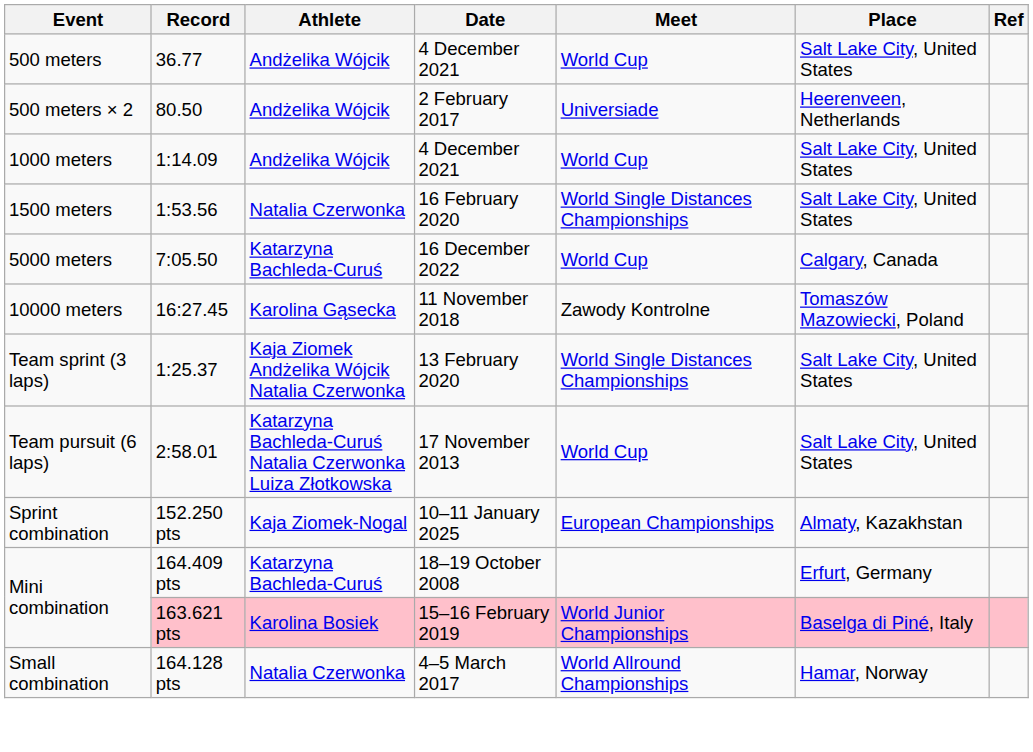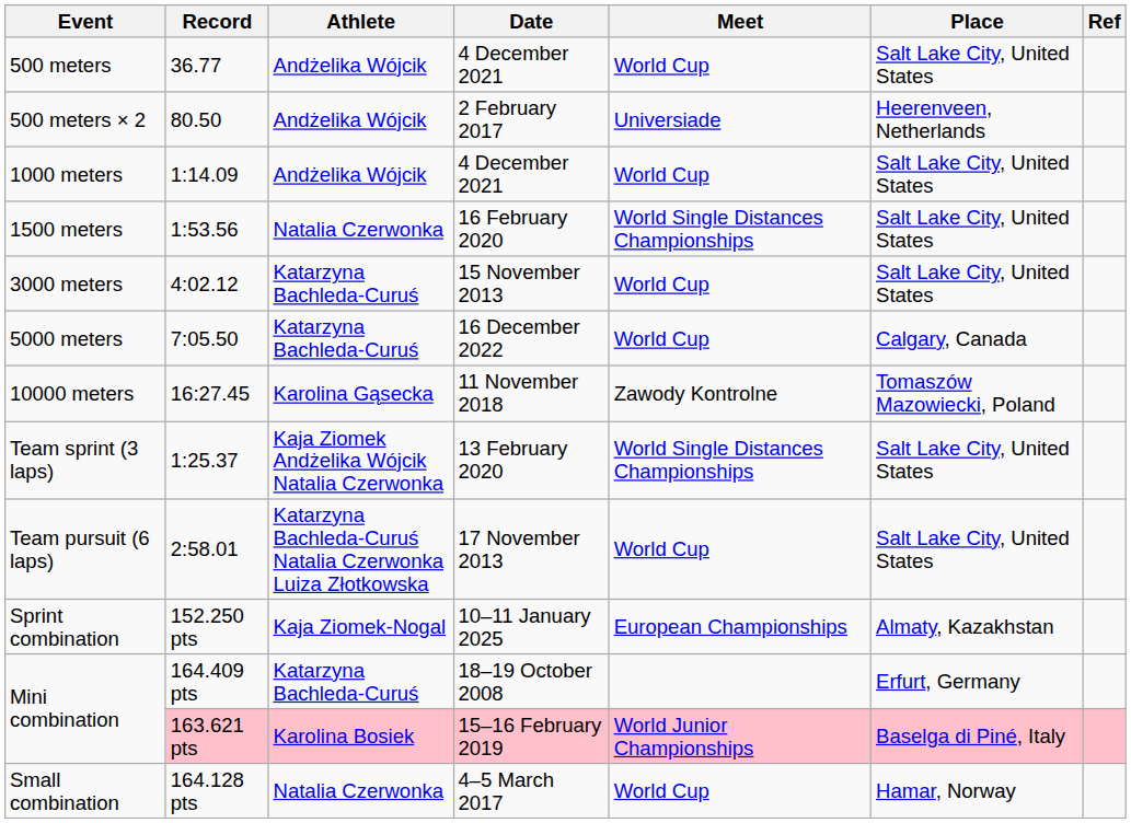 <table class="wikitable" style="font-size:95%; width: 95%;">
 <tr>
 <th>Event</th>
 <th>Record</th>
 <th>Athlete</th>
 <th>Date</th>
 <th>Meet</th>
 <th>Place</th>
 <th>Ref</th>
 </tr>
 <tr>
 <td>500 meters</td>
 <td>36.77</td>
 <td><a href='#'>Andżelika Wójcik</a></td>
 <td>4 December 2021</td>
 <td><a href='#'>World Cup</a></td>
 <td><a href='#'>Salt Lake City</a>, United States</td>
 <td></td>
 </tr>
 <tr>
 <td>500 meters × 2</td>
 <td>80.50</td>
 <td><a href='#'>Andżelika Wójcik</a></td>
 <td>2 February 2017</td>
 <td><a href='#'>Universiade</a></td>
 <td><a href='#'>Heerenveen</a>, Netherlands</td>
 <td></td>
 </tr>
 <tr>
 <td>1000 meters</td>
 <td>1:14.09</td>
 <td><a href='#'>Andżelika Wójcik</a></td>
 <td>4 December 2021</td>
 <td><a href='#'>World Cup</a></td>
 <td><a href='#'>Salt Lake City</a>, United States</td>
 <td></td>
 </tr>
 <tr>
 <td>1500 meters</td>
 <td>1:53.56</td>
 <td><a href='#'>Natalia Czerwonka</a></td>
 <td>16 February 2020</td>
 <td><a href='#'>World Single Distances Championships</a></td>
+<td><a href='#'>Salt Lake City</a>, United States</td>
+<td></td>
+</tr>
+<tr>
+<td>3000 meters</td>
+<td>4:02.12</td>
+<td><a href='#'>Katarzyna Bachleda-Curuś</a></td>
+<td>15 November 2013</td>
+<td><a href='#'>World Cup</a></td>
 <td><a href='#'>Salt Lake City</a>, United States</td>
 <td></td>
 </tr>
 <tr>
 <td>5000 meters</td>
 <td>7:05.50</td>
 <td><a href='#'>Katarzyna Bachleda-Curuś</a></td>
 <td>16 December 2022</td>
 <td><a href='#'>World Cup</a></td>
 <td><a href='#'>Calgary</a>, Canada</td>
 <td></td>
 </tr>
 <tr>
 <td>10000 meters</td>
 <td>16:27.45</td>
 <td><a href='#'>Karolina Gąsecka</a></td>
 <td>11 November 2018</td>
 <td>Zawody Kontrolne</td>
 <td><a href='#'>Tomaszów Mazowiecki</a>, Poland</td>
 <td></td>
 </tr>
 <tr>
 <td>Team sprint (3 laps)</td>
 <td>1:25.37</td>
 <td><a href='#'>Kaja Ziomek</a><br><a href='#'>Andżelika Wójcik</a><br><a href='#'>Natalia Czerwonka</a></td>
 <td>13 February 2020</td>
 <td><a href='#'>World Single Distances Championships</a></td>
 <td><a href='#'>Salt Lake City</a>, United States</td>
 <td></td>
 </tr>
 <tr>
 <td>Team pursuit (6 laps)</td>
 <td>2:58.01</td>
 <td><a href='#'>Katarzyna Bachleda-Curuś</a><br><a href='#'>Natalia Czerwonka</a><br><a href='#'>Luiza Złotkowska</a></td>
 <td>17 November 2013</td>
 <td><a href='#'>World Cup</a></td>
 <td><a href='#'>Salt Lake City</a>, United States</td>
 <td></td>
 </tr>
 <tr>
 <td>Sprint combination</td>
 <td>152.250 pts</td>
 <td><a href='#'>Kaja Ziomek-Nogal</a></td>
 <td>10–11 January 2025</td>
 <td><a href='#'>European Championships</a></td>
 <td><a href='#'>Almaty</a>, Kazakhstan</td>
 <td></td>
 </tr>
 <tr>
 <td rowspan=2>Mini combination</td>
 <td>164.409 pts</td>
 <td><a href='#'>Katarzyna Bachleda-Curuś</a></td>
 <td>18–19 October 2008</td>
 <td></td>
 <td><a href='#'>Erfurt</a>, Germany</td>
 <td></td>
 </tr>
 <tr bgcolor=pink>
 <td>163.621 pts</td>
 <td><a href='#'>Karolina Bosiek</a></td>
 <td>15–16 February 2019</td>
 <td><a href='#'>World Junior Championships</a></td>
 <td><a href='#'>Baselga di Piné</a>, Italy</td>
 <td></td>
 </tr>
 <tr>
 <td>Small combination</td>
 <td>164.128 pts</td>
 <td><a href='#'>Natalia Czerwonka</a></td>
 <td>4–5 March 2017</td>
-<td><a href='#'>World Allround Championships</a></td>
+<td><a href='#'>World Cup</a></td>
 <td><a href='#'>Hamar</a>, Norway</td>
 <td></td>
 </tr>
 </table>
